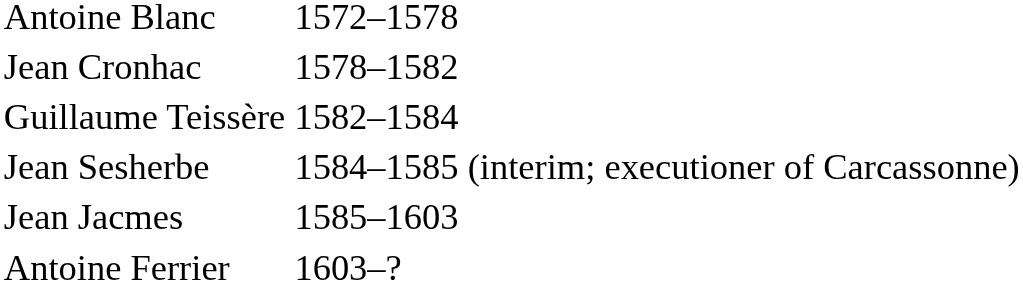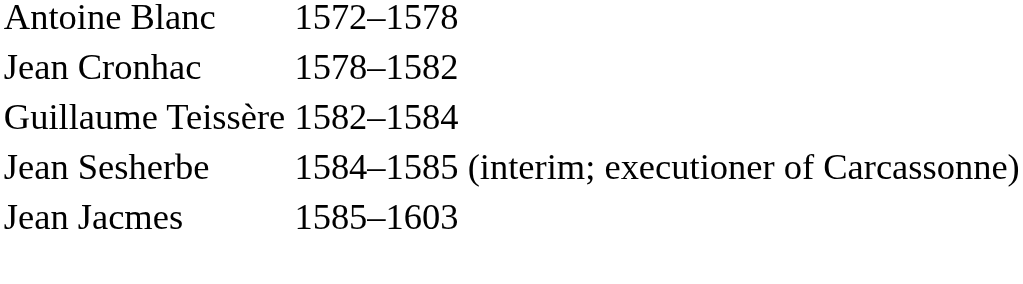 <table>
 <tr>
 <td>Antoine Blanc</td>
 <td>1572–1578</td>
 </tr>
 <tr>
 <td>Jean Cronhac</td>
 <td>1578–1582</td>
 </tr>
 <tr>
 <td>Guillaume Teissère</td>
 <td>1582–1584</td>
 </tr>
 <tr>
 <td>Jean Sesherbe</td>
 <td>1584–1585 (interim; executioner of Carcassonne)</td>
 </tr>
 <tr>
 <td>Jean Jacmes</td>
 <td>1585–1603</td>
 </tr>
-<tr>
-<td>Antoine Ferrier</td>
-<td>1603–?</td>
-</tr>
 </table>
